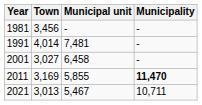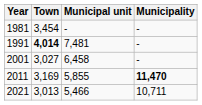 <table class=wikitable>
 <tr>
 <th>Year</th>
 <th>Town</th>
 <th>Municipal unit</th>
 <th>Municipality</th>
 </tr>
 <tr>
 <td>1981</td>
-<td>3,456</td>
+<td>3,454</td>
 <td>-</td>
 <td>-</td>
 </tr>
 <tr>
 <td>1991</td>
-<td>4,014</td>
+<td><strong>4,014</strong></td>
 <td>7,481</td>
 <td>-</td>
 </tr>
 <tr>
 <td>2001</td>
 <td>3,027</td>
 <td>6,458</td>
 <td>-</td>
 </tr>
 <tr>
 <td>2011</td>
 <td>3,169</td>
 <td>5,855</td>
 <td><strong>11,470</strong></td>
 </tr>
 <tr>
 <td>2021</td>
 <td>3,013</td>
-<td>5,467</td>
+<td>5,466</td>
 <td>10,711</td>
 </tr>
 </table>
